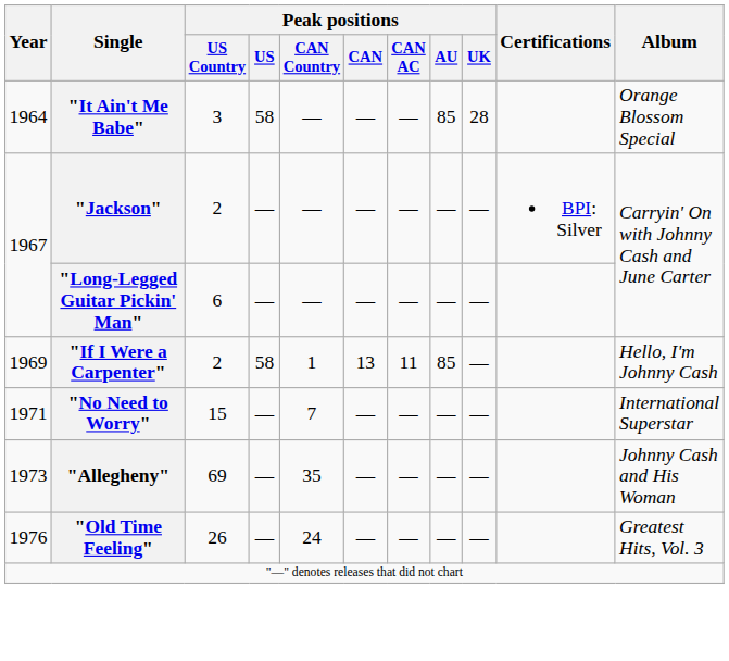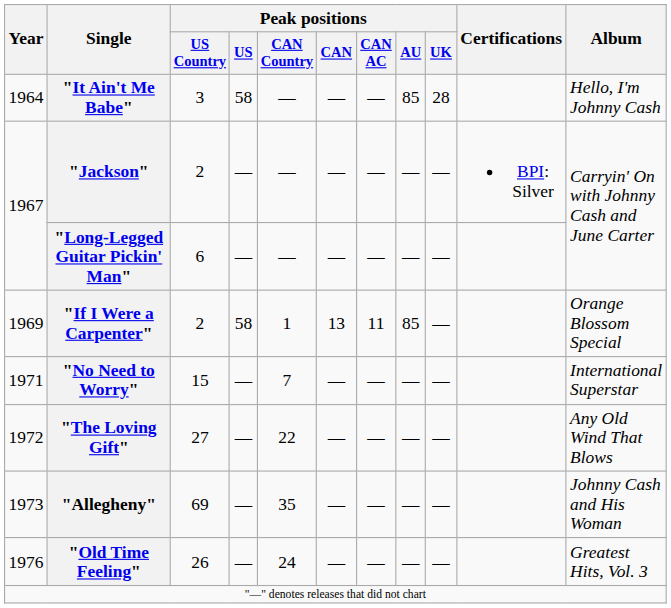 <table class="wikitable plainrowheaders" style="text-align:center;">
 <tr>
 <th rowspan="2">Year</th>
 <th rowspan="2" style="width:22em;">Single</th>
 <th colspan="7">Peak positions</th>
 <th rowspan="2">Certifications</th>
 <th rowspan="2">Album</th>
 </tr>
 <tr style="font-size:smaller;">
 <th style="width:45px;"><a href='#'>US Country</a></th>
 <th style="width:45px;"><a href='#'>US</a></th>
 <th style="width:45px;"><a href='#'>CAN Country</a></th>
 <th style="width:45px;"><a href='#'>CAN</a></th>
 <th style="width:45px;"><a href='#'>CAN AC</a></th>
 <th style="width:45px;"><a href='#'>AU</a></th>
 <th style="width:45px;"><a href='#'>UK</a></th>
 </tr>
 <tr>
 <td>1964</td>
 <th scope="row">"<a href='#'>It Ain't Me Babe</a>"</th>
 <td>3</td>
 <td>58</td>
 <td>—</td>
 <td>—</td>
 <td>—</td>
 <td>85</td>
 <td>28</td>
 <td></td>
-<td style="text-align:left;"><em>Orange Blossom Special</em></td>
+<td style="text-align:left;"><em>Hello, I'm Johnny Cash</em></td>
 </tr>
 <tr>
 <td rowspan="2">1967</td>
 <th scope="row">"<a href='#'>Jackson</a>"</th>
 <td>2</td>
 <td>—</td>
 <td>—</td>
 <td>—</td>
 <td>—</td>
 <td>—</td>
 <td>—</td>
 <td><br><ul><li><a href='#'>BPI</a>: Silver</li></ul></td>
 <td style="text-align:left;" rowspan="2"><em>Carryin' On with Johnny Cash and June Carter</em></td>
 </tr>
 <tr>
 <th scope="row">"<a href='#'>Long-Legged Guitar Pickin' Man</a>"</th>
 <td>6</td>
 <td>—</td>
 <td>—</td>
 <td>—</td>
 <td>—</td>
 <td>—</td>
 <td>—</td>
 <td></td>
 </tr>
 <tr>
 <td>1969</td>
 <th scope="row">"<a href='#'>If I Were a Carpenter</a>"</th>
 <td>2</td>
 <td>58</td>
 <td>1</td>
 <td>13</td>
 <td>11</td>
 <td>85</td>
 <td>—</td>
 <td></td>
-<td style="text-align:left;"><em>Hello, I'm Johnny Cash</em></td>
+<td style="text-align:left;"><em>Orange Blossom Special</em></td>
 </tr>
 <tr>
 <td>1971</td>
 <th scope="row">"<a href='#'>No Need to Worry</a>"</th>
 <td>15</td>
 <td>—</td>
 <td>7</td>
 <td>—</td>
 <td>—</td>
 <td>—</td>
 <td>—</td>
 <td></td>
 <td style="text-align:left;"><em>International Superstar</em></td>
+</tr>
+<tr>
+<td>1972</td>
+<th scope="row">"<a href='#'>The Loving Gift</a>"</th>
+<td>27</td>
+<td>—</td>
+<td>22</td>
+<td>—</td>
+<td>—</td>
+<td>—</td>
+<td>—</td>
+<td></td>
+<td style="text-align:left;"><em>Any Old Wind That Blows</em></td>
 </tr>
 <tr>
 <td>1973</td>
 <th scope="row">"Allegheny"</th>
 <td>69</td>
 <td>—</td>
 <td>35</td>
 <td>—</td>
 <td>—</td>
 <td>—</td>
 <td>—</td>
 <td></td>
 <td style="text-align:left;"><em>Johnny Cash and His Woman</em></td>
 </tr>
 <tr>
 <td>1976</td>
 <th scope="row">"<a href='#'>Old Time Feeling</a>"</th>
 <td>26</td>
 <td>—</td>
 <td>24</td>
 <td>—</td>
 <td>—</td>
 <td>—</td>
 <td>—</td>
 <td></td>
 <td style="text-align:left;"><em>Greatest Hits, Vol. 3</em></td>
 </tr>
 <tr>
 <td colspan="11" style="font-size:8pt">"—" denotes releases that did not chart</td>
 </tr>
 </table>
